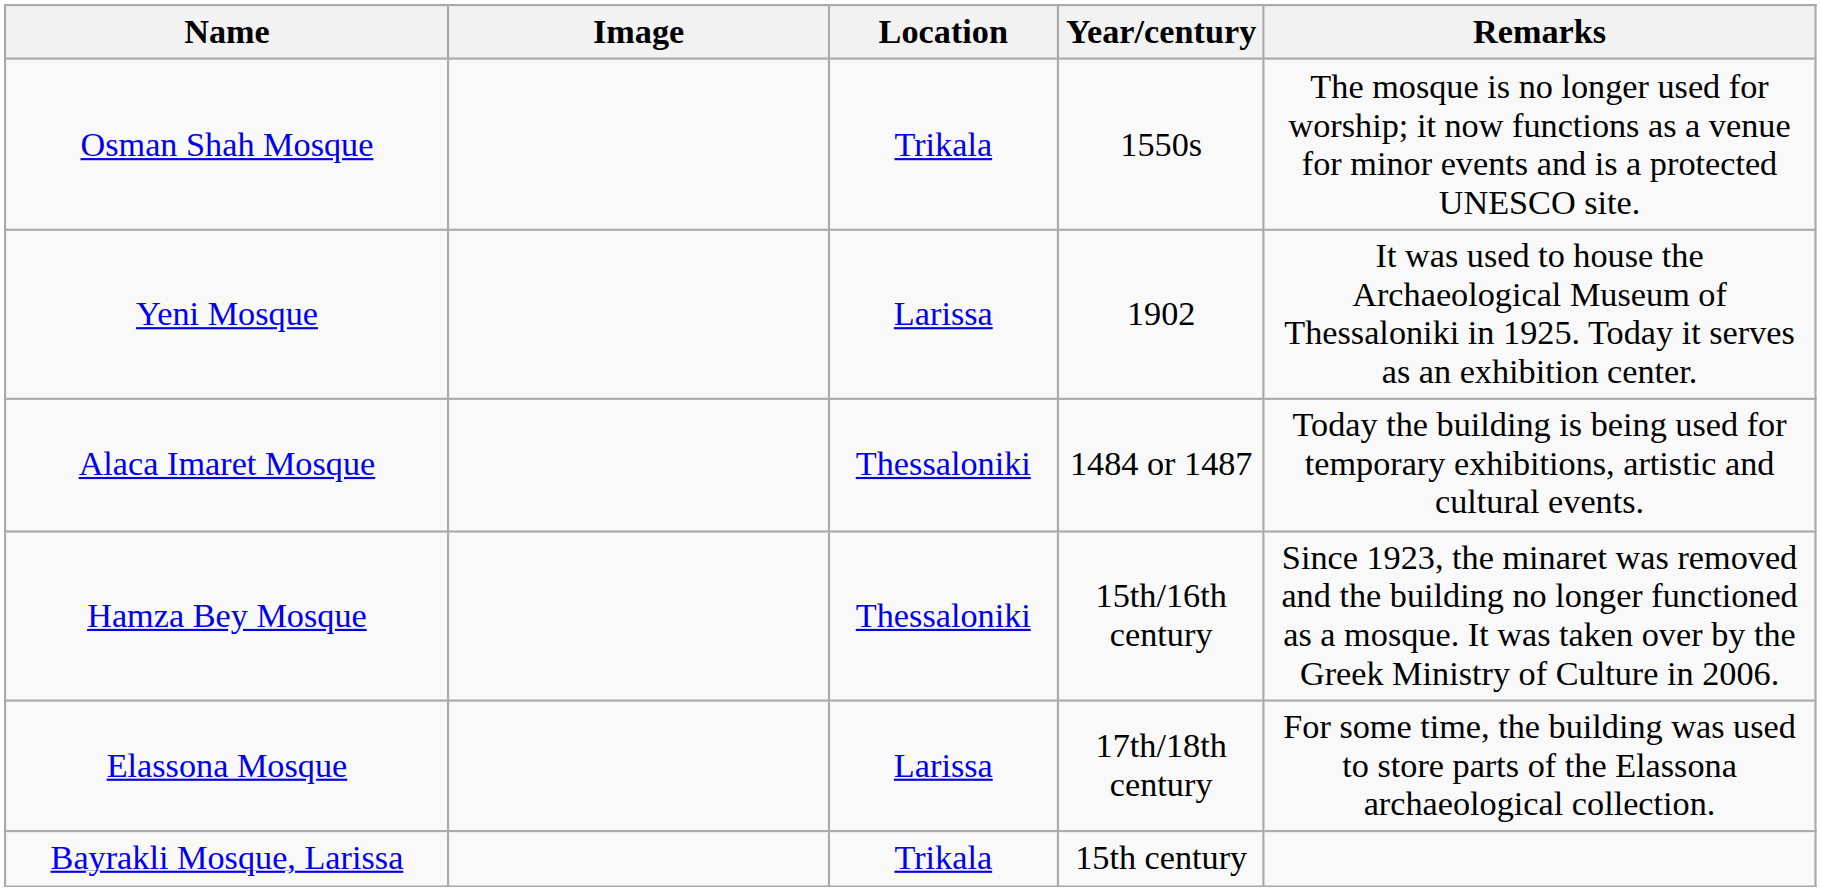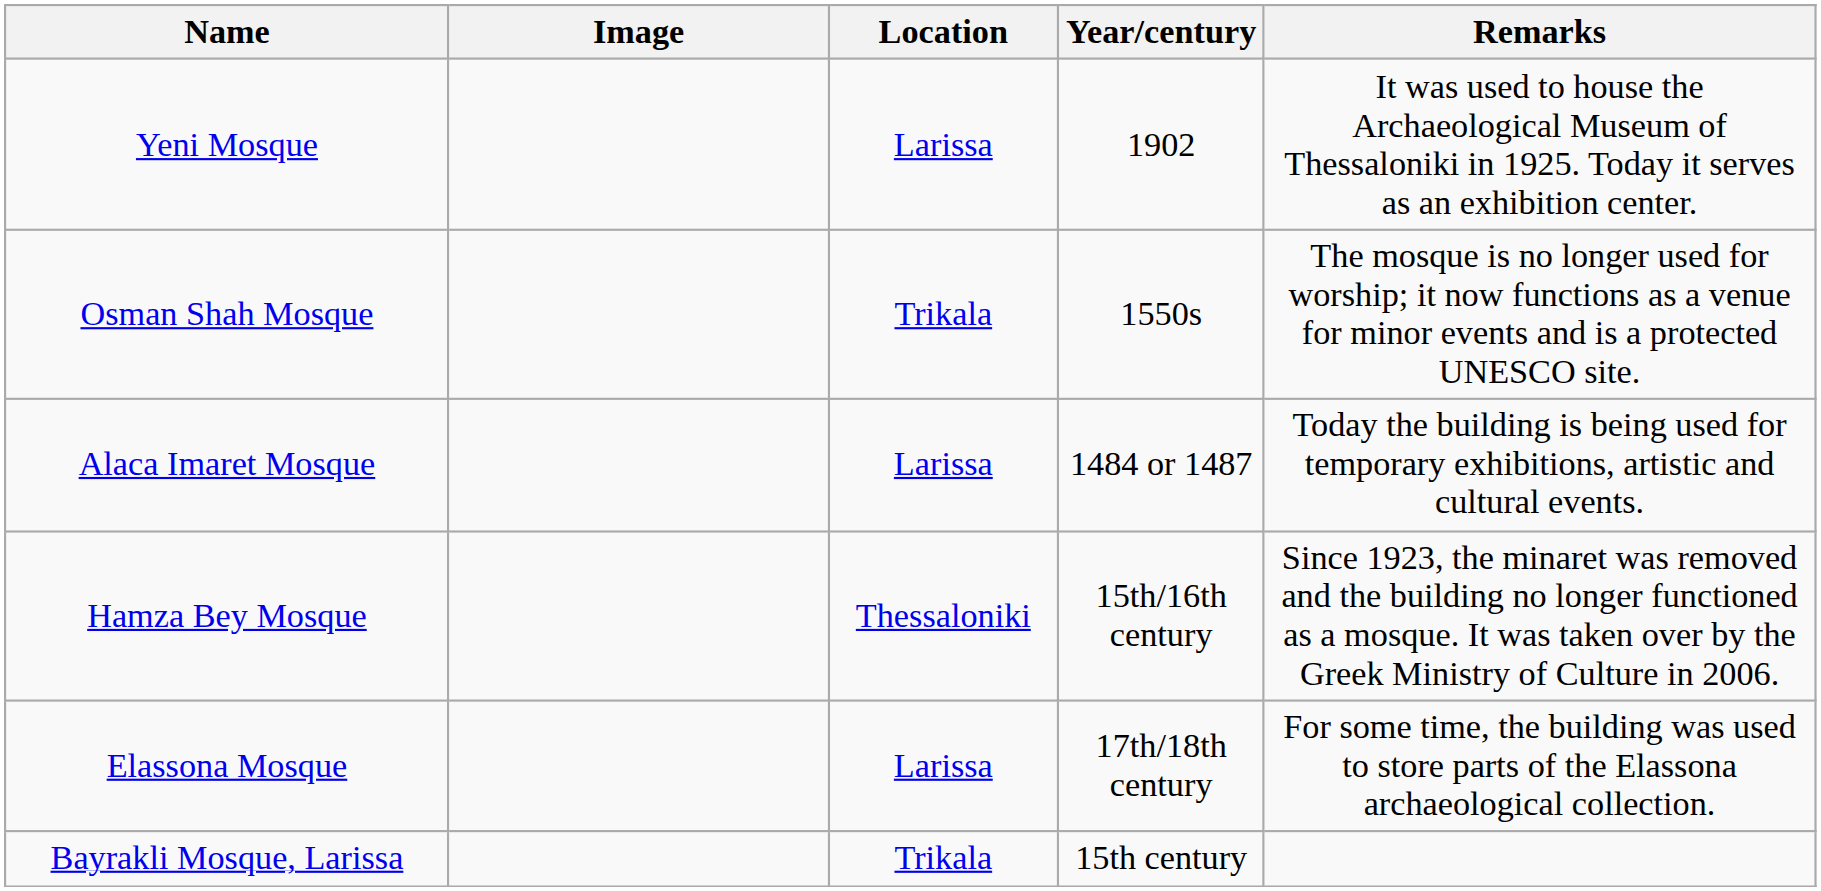 <table class="wikitable sortable" style="text-align:center">
 <tr>
 <th align=left width=200px>Name</th>
 <th align=center width=170px class=unsortable>Image</th>
 <th align=left width=100px>Location</th>
 <th align=left width=050px>Year/century</th>
 <th align=left width=250px class=unsortable>Remarks</th>
 </tr>
 <tr>
+<td><a href='#'>Yeni Mosque</a></td>
+<td></td>
+<td><a href='#'>Larissa</a></td>
+<td>1902</td>
+<td>It was used to house the Archaeological Museum of Thessaloniki in 1925. Today it serves as an exhibition center.</td>
+</tr>
+<tr>
 <td><a href='#'>Osman Shah Mosque</a></td>
 <td></td>
 <td><a href='#'>Trikala</a></td>
 <td>1550s</td>
 <td>The mosque is no longer used for worship; it now functions as a venue for minor events and is a protected UNESCO site.</td>
 </tr>
 <tr>
-<td><a href='#'>Yeni Mosque</a></td>
+<td><a href='#'>Alaca Imaret Mosque</a></td>
 <td></td>
 <td><a href='#'>Larissa</a></td>
-<td>1902</td>
-<td>It was used to house the Archaeological Museum of Thessaloniki in 1925. Today it serves as an exhibition center.</td>
-</tr>
-<tr>
-<td><a href='#'>Alaca Imaret Mosque</a></td>
-<td></td>
-<td><a href='#'>Thessaloniki</a></td>
 <td>1484 or 1487</td>
 <td>Today the building is being used for temporary exhibitions, artistic and cultural events.</td>
 </tr>
 <tr>
 <td><a href='#'>Hamza Bey Mosque</a></td>
 <td></td>
 <td><a href='#'>Thessaloniki</a></td>
 <td>15th/16th century</td>
 <td>Since 1923, the minaret was removed and the building no longer functioned as a mosque. It was taken over by the Greek Ministry of Culture in 2006.</td>
 </tr>
 <tr>
 <td><a href='#'>Elassona Mosque</a></td>
 <td></td>
 <td><a href='#'>Larissa</a></td>
 <td>17th/18th century</td>
 <td>For some time, the building was used to store parts of the Elassona archaeological collection.</td>
 </tr>
 <tr>
 <td><a href='#'>Bayrakli Mosque, Larissa</a></td>
 <td></td>
 <td><a href='#'>Trikala</a></td>
 <td>15th century</td>
 <td></td>
 </tr>
 <tr>
 </tr>
 </table>
